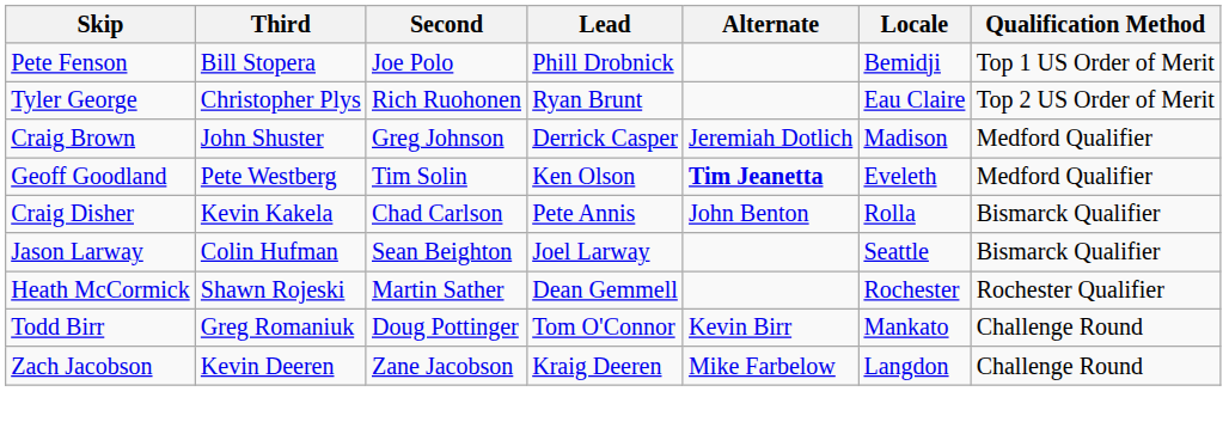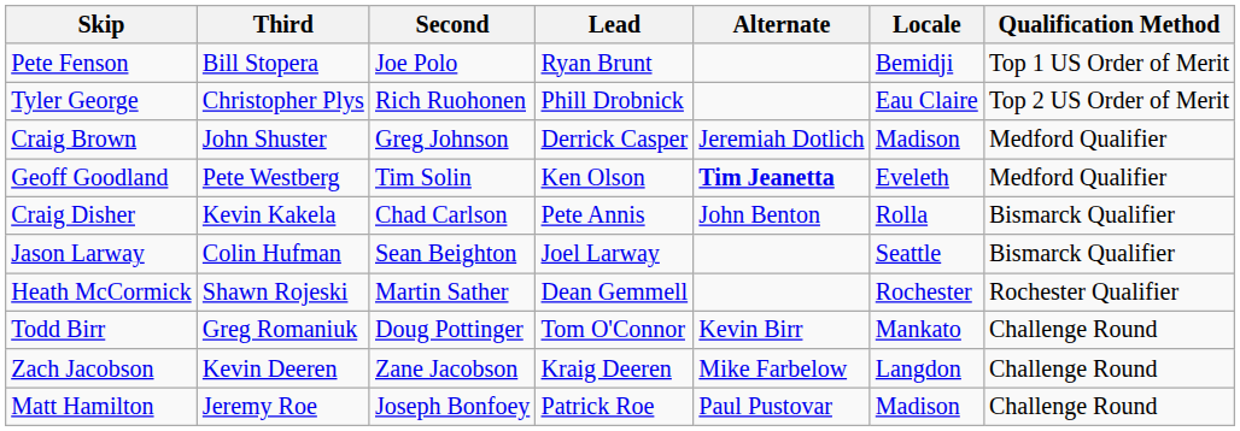 <table class="wikitable">
 <tr>
 <th>Skip</th>
 <th>Third</th>
 <th>Second</th>
 <th>Lead</th>
 <th>Alternate</th>
 <th>Locale</th>
 <th>Qualification Method</th>
 </tr>
 <tr>
 <td><a href='#'>Pete Fenson</a></td>
 <td><a href='#'>Bill Stopera</a></td>
 <td><a href='#'>Joe Polo</a></td>
-<td><a href='#'>Phill Drobnick</a></td>
+<td><a href='#'>Ryan Brunt</a></td>
 <td></td>
 <td> <a href='#'>Bemidji</a></td>
 <td>Top 1 US Order of Merit</td>
 </tr>
 <tr>
 <td><a href='#'>Tyler George</a></td>
 <td><a href='#'>Christopher Plys</a></td>
 <td><a href='#'>Rich Ruohonen</a></td>
-<td><a href='#'>Ryan Brunt</a></td>
+<td><a href='#'>Phill Drobnick</a></td>
 <td></td>
 <td> <a href='#'>Eau Claire</a></td>
 <td>Top 2 US Order of Merit</td>
 </tr>
 <tr>
 <td><a href='#'>Craig Brown</a></td>
 <td><a href='#'>John Shuster</a></td>
 <td><a href='#'>Greg Johnson</a></td>
 <td><a href='#'>Derrick Casper</a></td>
 <td><a href='#'>Jeremiah Dotlich</a></td>
 <td> <a href='#'>Madison</a></td>
 <td>Medford Qualifier</td>
 </tr>
 <tr>
 <td><a href='#'>Geoff Goodland</a></td>
 <td><a href='#'>Pete Westberg</a></td>
 <td><a href='#'>Tim Solin</a></td>
 <td><a href='#'>Ken Olson</a></td>
 <td><strong><a href='#'>Tim Jeanetta</a></strong></td>
 <td> <a href='#'>Eveleth</a></td>
 <td>Medford Qualifier</td>
 </tr>
 <tr>
 <td><a href='#'>Craig Disher</a></td>
 <td><a href='#'>Kevin Kakela</a></td>
 <td><a href='#'>Chad Carlson</a></td>
 <td><a href='#'>Pete Annis</a></td>
 <td><a href='#'>John Benton</a></td>
 <td> <a href='#'>Rolla</a></td>
 <td>Bismarck Qualifier</td>
 </tr>
 <tr>
 <td><a href='#'>Jason Larway</a></td>
 <td><a href='#'>Colin Hufman</a></td>
 <td><a href='#'>Sean Beighton</a></td>
 <td><a href='#'>Joel Larway</a></td>
 <td></td>
 <td> <a href='#'>Seattle</a></td>
 <td>Bismarck Qualifier</td>
 </tr>
 <tr>
 <td><a href='#'>Heath McCormick</a></td>
 <td><a href='#'>Shawn Rojeski</a></td>
 <td><a href='#'>Martin Sather</a></td>
 <td><a href='#'>Dean Gemmell</a></td>
 <td></td>
 <td> <a href='#'>Rochester</a></td>
 <td>Rochester Qualifier</td>
 </tr>
 <tr>
 <td><a href='#'>Todd Birr</a></td>
 <td><a href='#'>Greg Romaniuk</a></td>
 <td><a href='#'>Doug Pottinger</a></td>
 <td><a href='#'>Tom O'Connor</a></td>
 <td><a href='#'>Kevin Birr</a></td>
 <td> <a href='#'>Mankato</a></td>
 <td>Challenge Round</td>
 </tr>
 <tr>
 <td><a href='#'>Zach Jacobson</a></td>
 <td><a href='#'>Kevin Deeren</a></td>
 <td><a href='#'>Zane Jacobson</a></td>
 <td><a href='#'>Kraig Deeren</a></td>
 <td><a href='#'>Mike Farbelow</a></td>
 <td> <a href='#'>Langdon</a></td>
 <td>Challenge Round</td>
 </tr>
+<tr>
+<td><a href='#'>Matt Hamilton</a></td>
+<td><a href='#'>Jeremy Roe</a></td>
+<td><a href='#'>Joseph Bonfoey</a></td>
+<td><a href='#'>Patrick Roe</a></td>
+<td><a href='#'>Paul Pustovar</a></td>
+<td> <a href='#'>Madison</a></td>
+<td>Challenge Round</td>
+</tr>
 </table>
